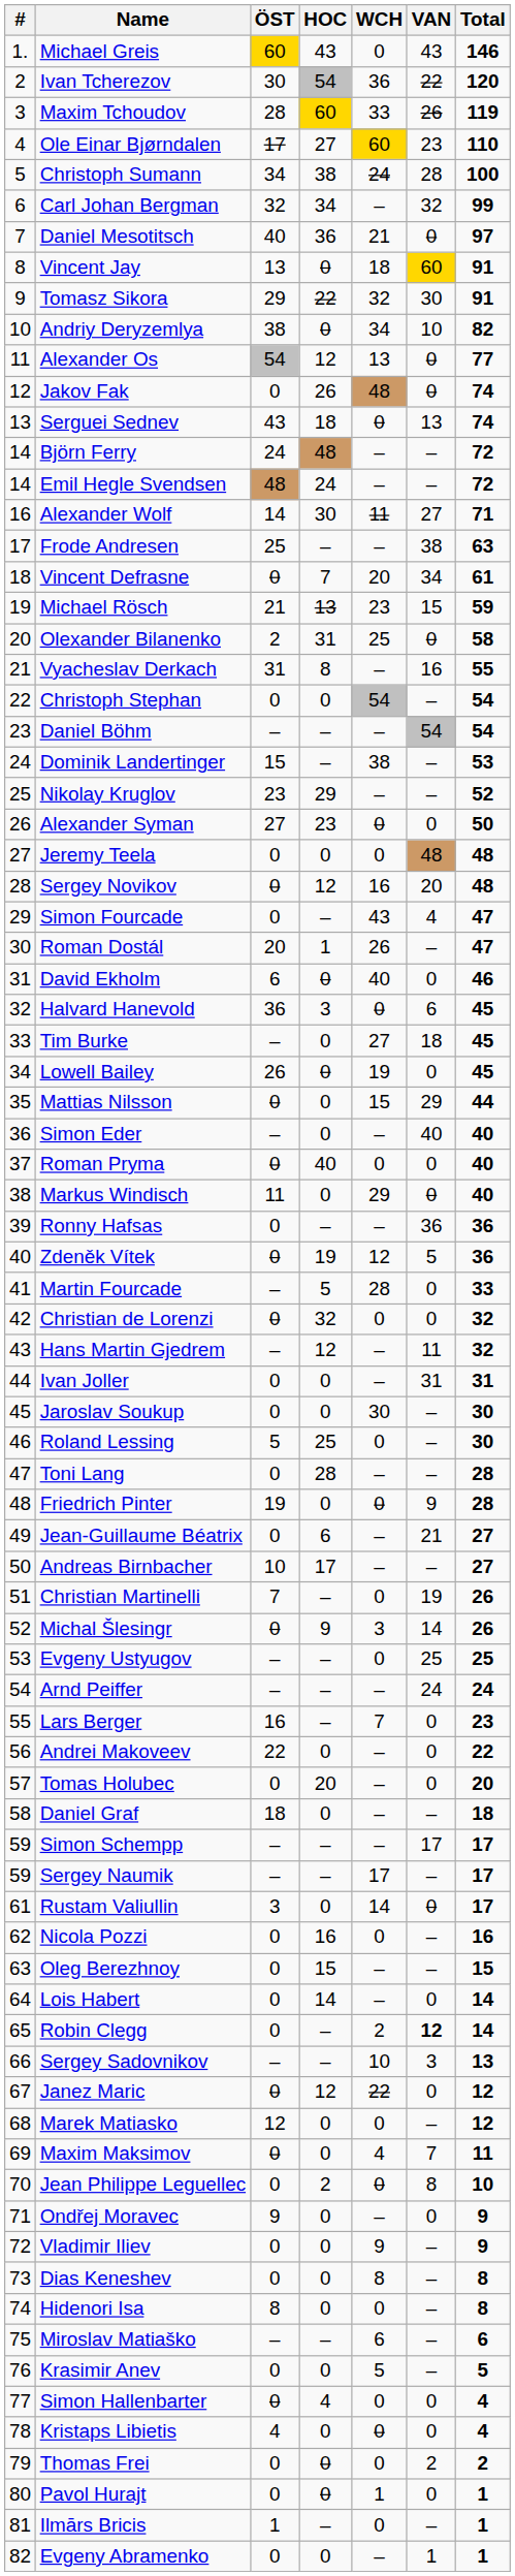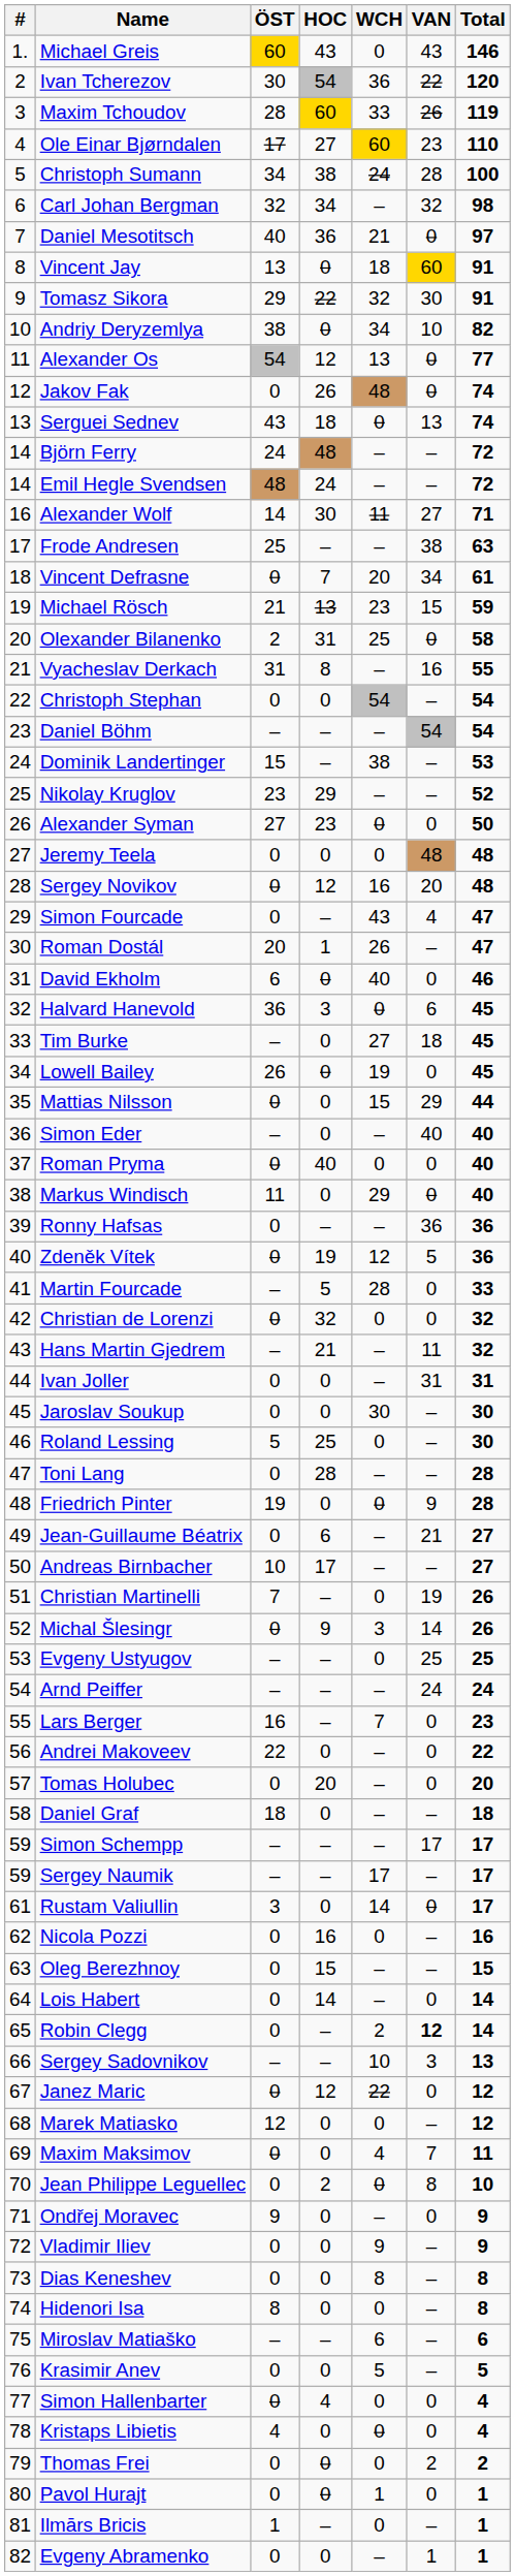 <table class="wikitable sortable" style="text-align:center;">
 <tr>
 <th>#</th>
 <th>Name</th>
 <th>ÖST</th>
 <th>HOC</th>
 <th>WCH</th>
 <th>VAN</th>
 <th>Total</th>
 </tr>
 <tr>
 <td>1.</td>
 <td align="left"> <a href='#'>Michael Greis</a></td>
 <td bgcolor="gold">60</td>
 <td>43</td>
 <td>0</td>
 <td>43</td>
 <td><strong>146</strong></td>
 </tr>
 <tr>
 <td>2</td>
 <td align="left"> <a href='#'>Ivan Tcherezov</a></td>
 <td>30</td>
 <td bgcolor="silver">54</td>
 <td>36</td>
 <td><s>22</s></td>
 <td><strong>120</strong></td>
 </tr>
 <tr>
 <td>3</td>
 <td align="left"> <a href='#'>Maxim Tchoudov</a></td>
 <td>28</td>
 <td bgcolor="gold">60</td>
 <td>33</td>
 <td><s>26</s></td>
 <td><strong>119</strong></td>
 </tr>
 <tr>
 <td>4</td>
 <td align="left"> <a href='#'>Ole Einar Bjørndalen</a></td>
 <td><s>17</s></td>
 <td>27</td>
 <td bgcolor="gold">60</td>
 <td>23</td>
 <td><strong>110</strong></td>
 </tr>
 <tr>
 <td>5</td>
 <td align="left"> <a href='#'>Christoph Sumann</a></td>
 <td>34</td>
 <td>38</td>
 <td><s>24</s></td>
 <td>28</td>
 <td><strong>100</strong></td>
 </tr>
 <tr>
 <td>6</td>
 <td align="left"> <a href='#'>Carl Johan Bergman</a></td>
 <td>32</td>
 <td>34</td>
 <td>–</td>
 <td>32</td>
-<td><strong>99</strong></td>
+<td><strong>98</strong></td>
 </tr>
 <tr>
 <td>7</td>
 <td align="left"> <a href='#'>Daniel Mesotitsch</a></td>
 <td>40</td>
 <td>36</td>
 <td>21</td>
 <td><s>0</s></td>
 <td><strong>97</strong></td>
 </tr>
 <tr>
 <td>8</td>
 <td align="left"> <a href='#'>Vincent Jay</a></td>
 <td>13</td>
 <td><s>0</s></td>
 <td>18</td>
 <td bgcolor="gold">60</td>
 <td><strong>91</strong></td>
 </tr>
 <tr>
 <td>9</td>
 <td align="left"> <a href='#'>Tomasz Sikora</a></td>
 <td>29</td>
 <td><s>22</s></td>
 <td>32</td>
 <td>30</td>
 <td><strong>91</strong></td>
 </tr>
 <tr>
 <td>10</td>
 <td align="left"> <a href='#'>Andriy Deryzemlya</a></td>
 <td>38</td>
 <td><s>0</s></td>
 <td>34</td>
 <td>10</td>
 <td><strong>82</strong></td>
 </tr>
 <tr>
 <td>11</td>
 <td align="left"> <a href='#'>Alexander Os</a></td>
 <td bgcolor="silver">54</td>
 <td>12</td>
 <td>13</td>
 <td><s>0</s></td>
 <td><strong>77</strong></td>
 </tr>
 <tr>
 <td>12</td>
 <td align="left"> <a href='#'>Jakov Fak</a></td>
 <td>0</td>
 <td>26</td>
 <td bgcolor=CC9966>48</td>
 <td><s>0</s></td>
 <td><strong>74</strong></td>
 </tr>
 <tr>
 <td>13</td>
 <td align="left"> <a href='#'>Serguei Sednev</a></td>
 <td>43</td>
 <td>18</td>
 <td><s>0</s></td>
 <td>13</td>
 <td><strong>74</strong></td>
 </tr>
 <tr>
 <td>14</td>
 <td align="left"> <a href='#'>Björn Ferry</a></td>
 <td>24</td>
 <td bgcolor=CC9966>48</td>
 <td>–</td>
 <td>–</td>
 <td><strong>72</strong></td>
 </tr>
 <tr>
 <td>14</td>
 <td align="left"> <a href='#'>Emil Hegle Svendsen</a></td>
 <td bgcolor=CC9966>48</td>
 <td>24</td>
 <td>–</td>
 <td>–</td>
 <td><strong>72</strong></td>
 </tr>
 <tr>
 <td>16</td>
 <td align="left"> <a href='#'>Alexander Wolf</a></td>
 <td>14</td>
 <td>30</td>
 <td><s>11</s></td>
 <td>27</td>
 <td><strong>71</strong></td>
 </tr>
 <tr>
 <td>17</td>
 <td align="left"> <a href='#'>Frode Andresen</a></td>
 <td>25</td>
 <td>–</td>
 <td>–</td>
 <td>38</td>
 <td><strong>63</strong></td>
 </tr>
 <tr>
 <td>18</td>
 <td align="left"> <a href='#'>Vincent Defrasne</a></td>
 <td><s>0</s></td>
 <td>7</td>
 <td>20</td>
 <td>34</td>
 <td><strong>61</strong></td>
 </tr>
 <tr>
 <td>19</td>
 <td align="left"> <a href='#'>Michael Rösch</a></td>
 <td>21</td>
 <td><s>13</s></td>
 <td>23</td>
 <td>15</td>
 <td><strong>59</strong></td>
 </tr>
 <tr>
 <td>20</td>
 <td align="left"> <a href='#'>Olexander Bilanenko</a></td>
 <td>2</td>
 <td>31</td>
 <td>25</td>
 <td><s>0</s></td>
 <td><strong>58</strong></td>
 </tr>
 <tr>
 <td>21</td>
 <td align="left"> <a href='#'>Vyacheslav Derkach</a></td>
 <td>31</td>
 <td>8</td>
 <td>–</td>
 <td>16</td>
 <td><strong>55</strong></td>
 </tr>
 <tr>
 <td>22</td>
 <td align="left"> <a href='#'>Christoph Stephan</a></td>
 <td>0</td>
 <td>0</td>
 <td bgcolor="silver">54</td>
 <td>–</td>
 <td><strong>54</strong></td>
 </tr>
 <tr>
 <td>23</td>
 <td align="left"> <a href='#'>Daniel Böhm</a></td>
 <td>–</td>
 <td>–</td>
 <td>–</td>
 <td bgcolor="silver">54</td>
 <td><strong>54</strong></td>
 </tr>
 <tr>
 <td>24</td>
 <td align="left"> <a href='#'>Dominik Landertinger</a></td>
 <td>15</td>
 <td>–</td>
 <td>38</td>
 <td>–</td>
 <td><strong>53</strong></td>
 </tr>
 <tr>
 <td>25</td>
 <td align="left"> <a href='#'>Nikolay Kruglov</a></td>
 <td>23</td>
 <td>29</td>
 <td>–</td>
 <td>–</td>
 <td><strong>52</strong></td>
 </tr>
 <tr>
 <td>26</td>
 <td align="left"> <a href='#'>Alexander Syman</a></td>
 <td>27</td>
 <td>23</td>
 <td><s>0</s></td>
 <td>0</td>
 <td><strong>50</strong></td>
 </tr>
 <tr>
 <td>27</td>
 <td align="left"> <a href='#'>Jeremy Teela</a></td>
 <td>0</td>
 <td>0</td>
 <td>0</td>
 <td bgcolor=CC9966>48</td>
 <td><strong>48</strong></td>
 </tr>
 <tr>
 <td>28</td>
 <td align="left"> <a href='#'>Sergey Novikov</a></td>
 <td><s>0</s></td>
 <td>12</td>
 <td>16</td>
 <td>20</td>
 <td><strong>48</strong></td>
 </tr>
 <tr>
 <td>29</td>
 <td align="left"> <a href='#'>Simon Fourcade</a></td>
 <td>0</td>
 <td>–</td>
 <td>43</td>
 <td>4</td>
 <td><strong>47</strong></td>
 </tr>
 <tr>
 <td>30</td>
 <td align="left"> <a href='#'>Roman Dostál</a></td>
 <td>20</td>
 <td>1</td>
 <td>26</td>
 <td>–</td>
 <td><strong>47</strong></td>
 </tr>
 <tr>
 <td>31</td>
 <td align="left"> <a href='#'>David Ekholm</a></td>
 <td>6</td>
 <td><s>0</s></td>
 <td>40</td>
 <td>0</td>
 <td><strong>46</strong></td>
 </tr>
 <tr>
 <td>32</td>
 <td align="left"> <a href='#'>Halvard Hanevold</a></td>
 <td>36</td>
 <td>3</td>
 <td><s>0</s></td>
 <td>6</td>
 <td><strong>45</strong></td>
 </tr>
 <tr>
 <td>33</td>
 <td align="left"> <a href='#'>Tim Burke</a></td>
 <td>–</td>
 <td>0</td>
 <td>27</td>
 <td>18</td>
 <td><strong>45</strong></td>
 </tr>
 <tr>
 <td>34</td>
 <td align="left"> <a href='#'>Lowell Bailey</a></td>
 <td>26</td>
 <td><s>0</s></td>
 <td>19</td>
 <td>0</td>
 <td><strong>45</strong></td>
 </tr>
 <tr>
 <td>35</td>
 <td align="left"> <a href='#'>Mattias Nilsson</a></td>
 <td><s>0</s></td>
 <td>0</td>
 <td>15</td>
 <td>29</td>
 <td><strong>44</strong></td>
 </tr>
 <tr>
 <td>36</td>
 <td align="left"> <a href='#'>Simon Eder</a></td>
 <td>–</td>
 <td>0</td>
 <td>–</td>
 <td>40</td>
 <td><strong>40</strong></td>
 </tr>
 <tr>
 <td>37</td>
 <td align="left"> <a href='#'>Roman Pryma</a></td>
 <td><s>0</s></td>
 <td>40</td>
 <td>0</td>
 <td>0</td>
 <td><strong>40</strong></td>
 </tr>
 <tr>
 <td>38</td>
 <td align="left"> <a href='#'>Markus Windisch</a></td>
 <td>11</td>
 <td>0</td>
 <td>29</td>
 <td><s>0</s></td>
 <td><strong>40</strong></td>
 </tr>
 <tr>
 <td>39</td>
 <td align="left"> <a href='#'>Ronny Hafsas</a></td>
 <td>0</td>
 <td>–</td>
 <td>–</td>
 <td>36</td>
 <td><strong>36</strong></td>
 </tr>
 <tr>
 <td>40</td>
 <td align="left"> <a href='#'>Zdeněk Vítek</a></td>
 <td><s>0</s></td>
 <td>19</td>
 <td>12</td>
 <td>5</td>
 <td><strong>36</strong></td>
 </tr>
 <tr>
 <td>41</td>
 <td align="left"> <a href='#'>Martin Fourcade</a></td>
 <td>–</td>
 <td>5</td>
 <td>28</td>
 <td>0</td>
 <td><strong>33</strong></td>
 </tr>
 <tr>
 <td>42</td>
 <td align="left"> <a href='#'>Christian de Lorenzi</a></td>
 <td><s>0</s></td>
 <td>32</td>
 <td>0</td>
 <td>0</td>
 <td><strong>32</strong></td>
 </tr>
 <tr>
 <td>43</td>
 <td align="left"> <a href='#'>Hans Martin Gjedrem</a></td>
 <td>–</td>
-<td>12</td>
+<td>21</td>
 <td>–</td>
 <td>11</td>
 <td><strong>32</strong></td>
 </tr>
 <tr>
 <td>44</td>
 <td align="left"> <a href='#'>Ivan Joller</a></td>
 <td>0</td>
 <td>0</td>
 <td>–</td>
 <td>31</td>
 <td><strong>31</strong></td>
 </tr>
 <tr>
 <td>45</td>
 <td align="left"> <a href='#'>Jaroslav Soukup</a></td>
 <td>0</td>
 <td>0</td>
 <td>30</td>
 <td>–</td>
 <td><strong>30</strong></td>
 </tr>
 <tr>
 <td>46</td>
 <td align="left"> <a href='#'>Roland Lessing</a></td>
 <td>5</td>
 <td>25</td>
 <td>0</td>
 <td>–</td>
 <td><strong>30</strong></td>
 </tr>
 <tr>
 <td>47</td>
 <td align="left"> <a href='#'>Toni Lang</a></td>
 <td>0</td>
 <td>28</td>
 <td>–</td>
 <td>–</td>
 <td><strong>28</strong></td>
 </tr>
 <tr>
 <td>48</td>
 <td align="left"> <a href='#'>Friedrich Pinter</a></td>
 <td>19</td>
 <td>0</td>
 <td><s>0</s></td>
 <td>9</td>
 <td><strong>28</strong></td>
 </tr>
 <tr>
 <td>49</td>
 <td align="left"> <a href='#'>Jean-Guillaume Béatrix</a></td>
 <td>0</td>
 <td>6</td>
 <td>–</td>
 <td>21</td>
 <td><strong>27</strong></td>
 </tr>
 <tr>
 <td>50</td>
 <td align="left"> <a href='#'>Andreas Birnbacher</a></td>
 <td>10</td>
 <td>17</td>
 <td>–</td>
 <td>–</td>
 <td><strong>27</strong></td>
 </tr>
 <tr>
 <td>51</td>
 <td align="left"> <a href='#'>Christian Martinelli</a></td>
 <td>7</td>
 <td>–</td>
 <td>0</td>
 <td>19</td>
 <td><strong>26</strong></td>
 </tr>
 <tr>
 <td>52</td>
 <td align="left"> <a href='#'>Michal Šlesingr</a></td>
 <td><s>0</s></td>
 <td>9</td>
 <td>3</td>
 <td>14</td>
 <td><strong>26</strong></td>
 </tr>
 <tr>
 <td>53</td>
 <td align="left"> <a href='#'>Evgeny Ustyugov</a></td>
 <td>–</td>
 <td>–</td>
 <td>0</td>
 <td>25</td>
 <td><strong>25</strong></td>
 </tr>
 <tr>
 <td>54</td>
 <td align="left"> <a href='#'>Arnd Peiffer</a></td>
 <td>–</td>
 <td>–</td>
 <td>–</td>
 <td>24</td>
 <td><strong>24</strong></td>
 </tr>
 <tr>
 <td>55</td>
 <td align="left"> <a href='#'>Lars Berger</a></td>
 <td>16</td>
 <td>–</td>
 <td>7</td>
 <td>0</td>
 <td><strong>23</strong></td>
 </tr>
 <tr>
 <td>56</td>
 <td align="left"> <a href='#'>Andrei Makoveev</a></td>
 <td>22</td>
 <td>0</td>
 <td>–</td>
 <td>0</td>
 <td><strong>22</strong></td>
 </tr>
 <tr>
 <td>57</td>
 <td align="left"> <a href='#'>Tomas Holubec</a></td>
 <td>0</td>
 <td>20</td>
 <td>–</td>
 <td>0</td>
 <td><strong>20</strong></td>
 </tr>
 <tr>
 <td>58</td>
 <td align="left"> <a href='#'>Daniel Graf</a></td>
 <td>18</td>
 <td>0</td>
 <td>–</td>
 <td>–</td>
 <td><strong>18</strong></td>
 </tr>
 <tr>
 <td>59</td>
 <td align="left"> <a href='#'>Simon Schempp</a></td>
 <td>–</td>
 <td>–</td>
 <td>–</td>
 <td>17</td>
 <td><strong>17</strong></td>
 </tr>
 <tr>
 <td>59</td>
 <td align="left"> <a href='#'>Sergey Naumik</a></td>
 <td>–</td>
 <td>–</td>
 <td>17</td>
 <td>–</td>
 <td><strong>17</strong></td>
 </tr>
 <tr>
 <td>61</td>
 <td align="left"> <a href='#'>Rustam Valiullin</a></td>
 <td>3</td>
 <td>0</td>
 <td>14</td>
 <td><s>0</s></td>
 <td><strong>17</strong></td>
 </tr>
 <tr>
 <td>62</td>
 <td align="left"> <a href='#'>Nicola Pozzi</a></td>
 <td>0</td>
 <td>16</td>
 <td>0</td>
 <td>–</td>
 <td><strong>16</strong></td>
 </tr>
 <tr>
 <td>63</td>
 <td align="left"> <a href='#'>Oleg Berezhnoy</a></td>
 <td>0</td>
 <td>15</td>
 <td>–</td>
 <td>–</td>
 <td><strong>15</strong></td>
 </tr>
 <tr>
 <td>64</td>
 <td align="left"> <a href='#'>Lois Habert</a></td>
 <td>0</td>
 <td>14</td>
 <td>–</td>
 <td>0</td>
 <td><strong>14</strong></td>
 </tr>
 <tr>
 <td>65</td>
 <td align="left"> <a href='#'>Robin Clegg</a></td>
 <td>0</td>
 <td>–</td>
 <td>2</td>
 <td><strong>12</strong></td>
 <td><strong>14</strong></td>
 </tr>
 <tr>
 <td>66</td>
 <td align="left"> <a href='#'>Sergey Sadovnikov</a></td>
 <td>–</td>
 <td>–</td>
 <td>10</td>
 <td>3</td>
 <td><strong>13</strong></td>
 </tr>
 <tr>
 <td>67</td>
 <td align="left"> <a href='#'>Janez Maric</a></td>
 <td><s>0</s></td>
 <td>12</td>
 <td><s>22</s></td>
 <td>0</td>
 <td><strong>12</strong></td>
 </tr>
 <tr>
 <td>68</td>
 <td align="left"> <a href='#'>Marek Matiasko</a></td>
 <td>12</td>
 <td>0</td>
 <td>0</td>
 <td>–</td>
 <td><strong>12</strong></td>
 </tr>
 <tr>
 <td>69</td>
 <td align="left"> <a href='#'>Maxim Maksimov</a></td>
 <td><s>0</s></td>
 <td>0</td>
 <td>4</td>
 <td>7</td>
 <td><strong>11</strong></td>
 </tr>
 <tr>
 <td>70</td>
 <td align="left"> <a href='#'>Jean Philippe Leguellec</a></td>
 <td>0</td>
 <td>2</td>
 <td><s>0</s></td>
 <td>8</td>
 <td><strong>10</strong></td>
 </tr>
 <tr>
 <td>71</td>
 <td align="left"> <a href='#'>Ondřej Moravec</a></td>
 <td>9</td>
 <td>0</td>
 <td>–</td>
 <td>0</td>
 <td><strong>9</strong></td>
 </tr>
 <tr>
 <td>72</td>
 <td align="left"> <a href='#'>Vladimir Iliev</a></td>
 <td>0</td>
 <td>0</td>
 <td>9</td>
 <td>–</td>
 <td><strong>9</strong></td>
 </tr>
 <tr>
 <td>73</td>
 <td align="left"> <a href='#'>Dias Keneshev</a></td>
 <td>0</td>
 <td>0</td>
 <td>8</td>
 <td>–</td>
 <td><strong>8</strong></td>
 </tr>
 <tr>
 <td>74</td>
 <td align="left"> <a href='#'>Hidenori Isa</a></td>
 <td>8</td>
 <td>0</td>
 <td>0</td>
 <td>–</td>
 <td><strong>8</strong></td>
 </tr>
 <tr>
 <td>75</td>
 <td align="left"> <a href='#'>Miroslav Matiaško</a></td>
 <td>–</td>
 <td>–</td>
 <td>6</td>
 <td>–</td>
 <td><strong>6</strong></td>
 </tr>
 <tr>
 <td>76</td>
 <td align="left"> <a href='#'>Krasimir Anev</a></td>
 <td>0</td>
 <td>0</td>
 <td>5</td>
 <td>–</td>
 <td><strong>5</strong></td>
 </tr>
 <tr>
 <td>77</td>
 <td align="left"> <a href='#'>Simon Hallenbarter</a></td>
 <td><s>0</s></td>
 <td>4</td>
 <td>0</td>
 <td>0</td>
 <td><strong>4</strong></td>
 </tr>
 <tr>
 <td>78</td>
 <td align="left"> <a href='#'>Kristaps Libietis</a></td>
 <td>4</td>
 <td>0</td>
 <td><s>0</s></td>
 <td>0</td>
 <td><strong>4</strong></td>
 </tr>
 <tr>
 <td>79</td>
 <td align="left"> <a href='#'>Thomas Frei</a></td>
 <td>0</td>
 <td><s>0</s></td>
 <td>0</td>
 <td>2</td>
 <td><strong>2</strong></td>
 </tr>
 <tr>
 <td>80</td>
 <td align="left"> <a href='#'>Pavol Hurajt</a></td>
 <td>0</td>
 <td><s>0</s></td>
 <td>1</td>
 <td>0</td>
 <td><strong>1</strong></td>
 </tr>
 <tr>
 <td>81</td>
 <td align="left"> <a href='#'>Ilmārs Bricis</a></td>
 <td>1</td>
 <td>–</td>
 <td>0</td>
 <td>–</td>
 <td><strong>1</strong></td>
 </tr>
 <tr>
 <td>82</td>
 <td align="left"> <a href='#'>Evgeny Abramenko</a></td>
 <td>0</td>
 <td>0</td>
 <td>–</td>
 <td>1</td>
 <td><strong>1</strong></td>
 </tr>
 </table>
